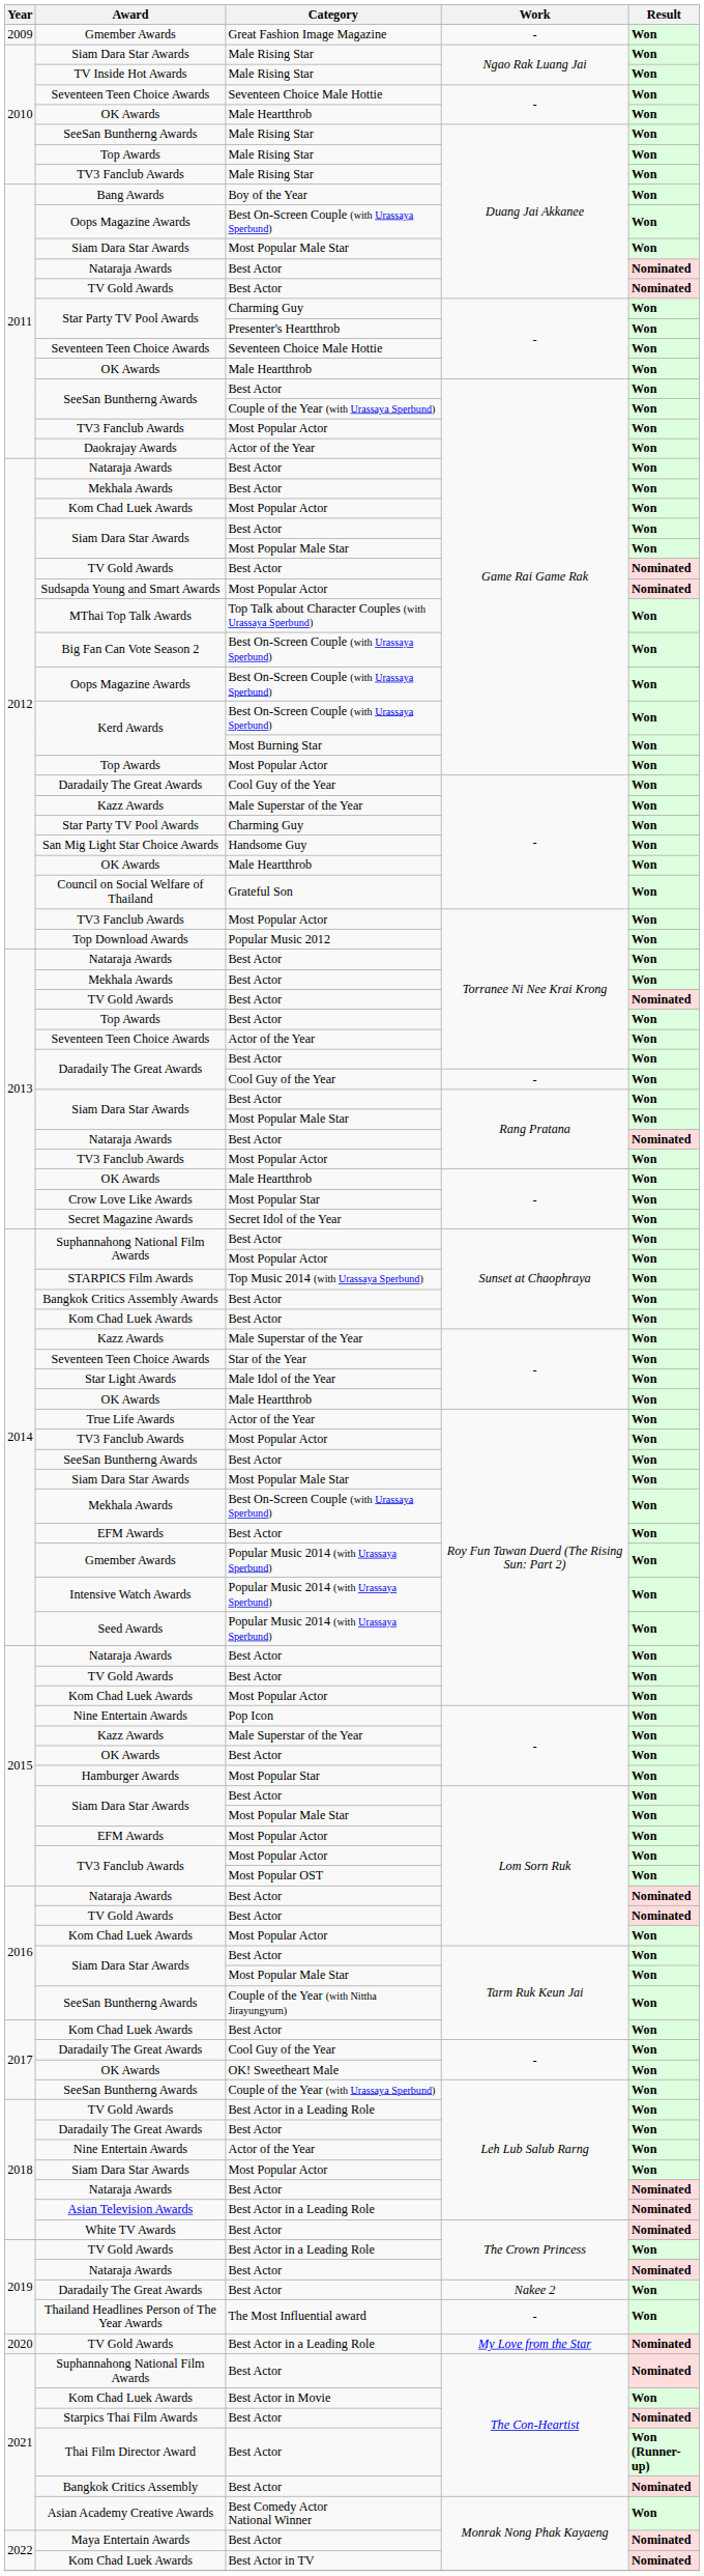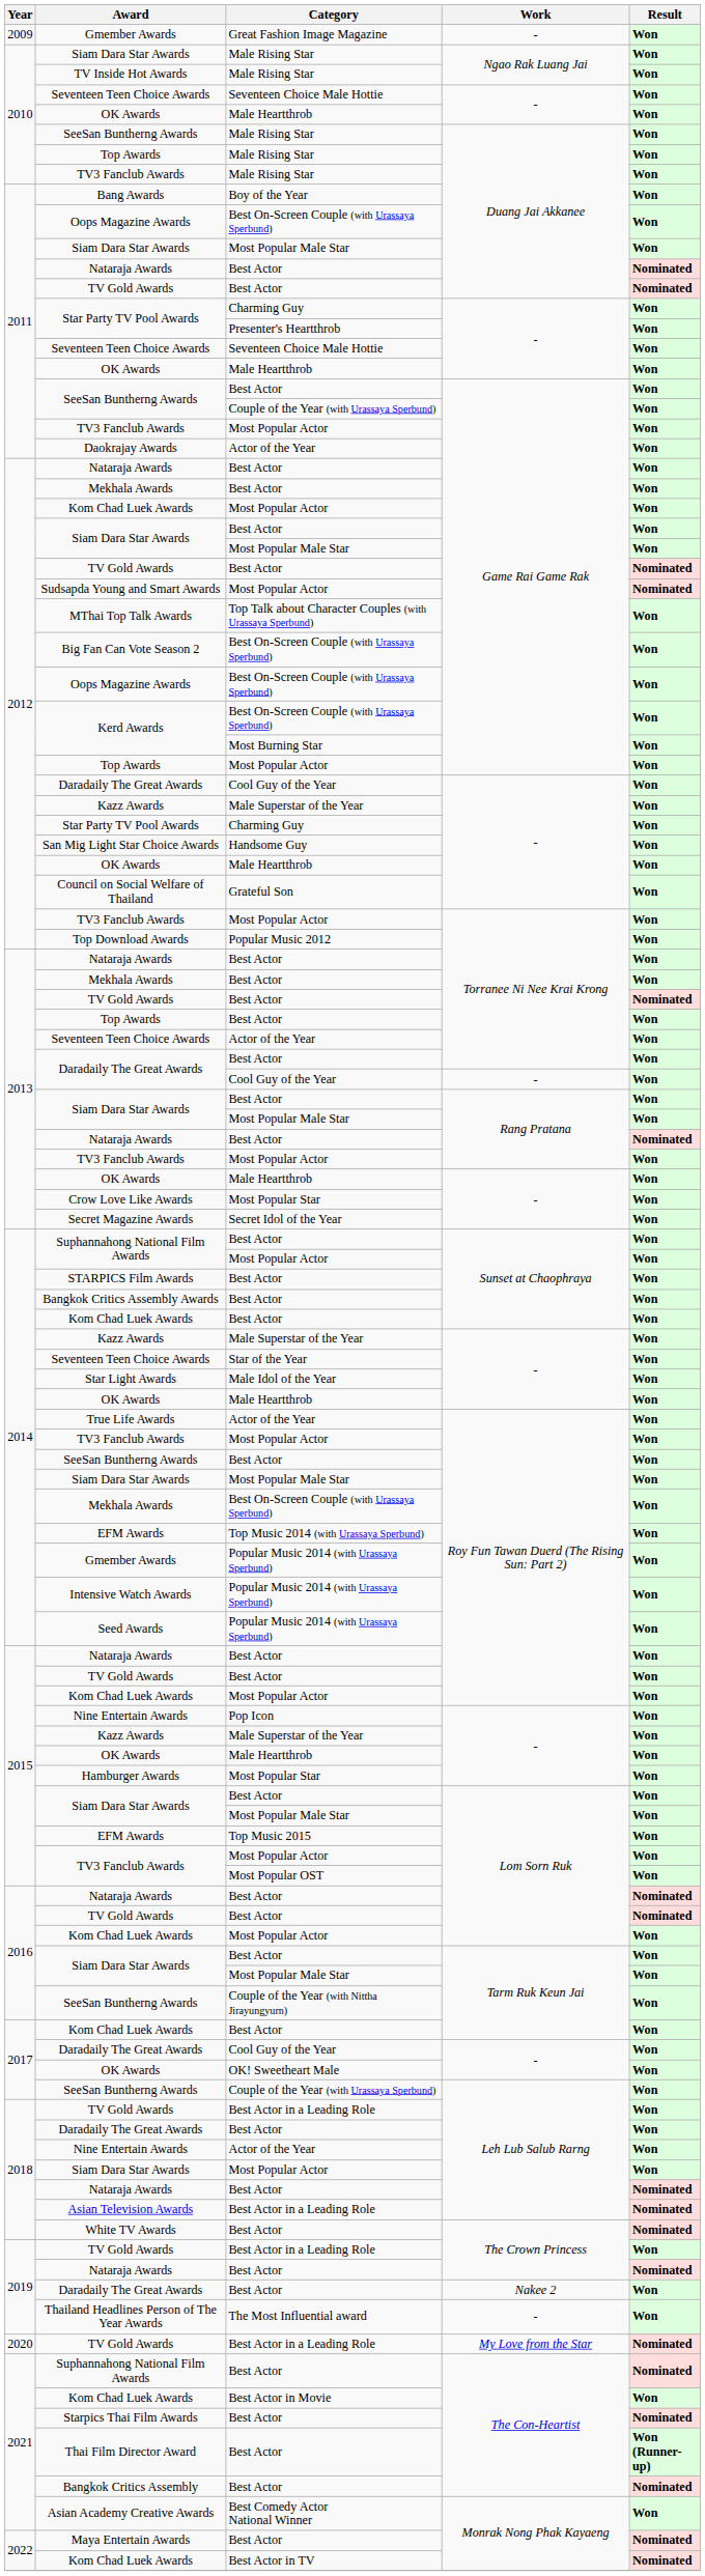 <table class="wikitable" width="100%">
 <tr>
 <th>Year</th>
 <th>Award</th>
 <th>Category</th>
 <th>Work</th>
 <th>Result</th>
 </tr>
 <tr>
 <td>2009</td>
 <td rowspan="1" align="center">Gmember Awards</td>
 <td>Great Fashion Image Magazine</td>
 <td rowspan="1" align="center">-</td>
 <td style="background: #ddffdd"><strong>Won</strong></td>
 </tr>
 <tr>
 <td rowspan="7">2010</td>
 <td rowspan="1" align="center">Siam Dara Star Awards</td>
 <td>Male Rising Star</td>
 <td rowspan="2" align="center"><em>Ngao Rak Luang Jai</em></td>
 <td style="background: #ddffdd"><strong>Won</strong></td>
 </tr>
 <tr>
 <td rowspan="1" align="center">TV Inside Hot Awards</td>
 <td>Male Rising Star</td>
 <td style="background: #ddffdd"><strong>Won</strong></td>
 </tr>
 <tr>
 <td rowspan="1" align="center">Seventeen Teen Choice Awards</td>
 <td>Seventeen Choice Male Hottie</td>
 <td rowspan="2" align="center">-</td>
 <td style="background: #ddffdd"><strong>Won</strong></td>
 </tr>
 <tr>
 <td rowspan="1" align="center">OK Awards</td>
 <td>Male Heartthrob</td>
 <td style="background: #ddffdd"><strong>Won</strong></td>
 </tr>
 <tr>
 <td rowspan="1" align="center">SeeSan Buntherng Awards</td>
 <td>Male Rising Star</td>
 <td rowspan="8"  align="center"><em>Duang Jai Akkanee</em></td>
 <td style="background: #ddffdd"><strong>Won</strong></td>
 </tr>
 <tr>
 <td rowspan="1" align="center">Top Awards</td>
 <td>Male Rising Star</td>
 <td style="background: #ddffdd"><strong>Won</strong></td>
 </tr>
 <tr>
 <td rowspan="1" align="center">TV3 Fanclub Awards</td>
 <td>Male Rising Star</td>
 <td style="background: #ddffdd"><strong>Won</strong></td>
 </tr>
 <tr>
 <td rowspan="13">2011</td>
 <td rowspan="1" align="center">Bang Awards</td>
 <td>Boy of the Year</td>
 <td style="background: #ddffdd"><strong>Won</strong></td>
 </tr>
 <tr>
 <td rowspan="1" align="center">Oops Magazine Awards</td>
 <td>Best On-Screen Couple <small>(with <a href='#'>Urassaya Sperbund</a>)</small></td>
 <td style="background: #ddffdd"><strong>Won</strong></td>
 </tr>
 <tr>
 <td rowspan="1" align="center">Siam Dara Star Awards</td>
 <td>Most Popular Male Star</td>
 <td style="background: #ddffdd"><strong>Won</strong></td>
 </tr>
 <tr>
 <td rowspan="1" align="center">Nataraja Awards</td>
 <td>Best Actor</td>
 <td style="background: #ffdddd"><strong>Nominated</strong></td>
 </tr>
 <tr>
 <td rowspan="1" align="center">TV Gold Awards</td>
 <td>Best Actor</td>
 <td style="background: #ffdddd"><strong>Nominated</strong></td>
 </tr>
 <tr>
 <td rowspan="2" align="center">Star Party TV Pool Awards</td>
 <td>Charming Guy</td>
 <td rowspan="4" align="center">-</td>
 <td style="background: #ddffdd"><strong>Won</strong></td>
 </tr>
 <tr>
 <td>Presenter's Heartthrob</td>
 <td style="background: #ddffdd"><strong>Won</strong></td>
 </tr>
 <tr>
 <td rowspan="1" align="center">Seventeen Teen Choice Awards</td>
 <td>Seventeen Choice Male Hottie</td>
 <td style="background: #ddffdd"><strong>Won</strong></td>
 </tr>
 <tr>
 <td rowspan="1" align="center">OK Awards</td>
 <td>Male Heartthrob</td>
 <td style="background: #ddffdd"><strong>Won</strong></td>
 </tr>
 <tr>
 <td rowspan="2" align="center">SeeSan Buntherng Awards</td>
 <td>Best Actor</td>
 <td rowspan="17" align="center"><em>Game Rai Game Rak</em></td>
 <td style="background: #ddffdd"><strong>Won</strong></td>
 </tr>
 <tr>
 <td>Couple of the Year <small>(with <a href='#'>Urassaya Sperbund</a>)</small></td>
 <td style="background: #ddffdd"><strong>Won</strong></td>
 </tr>
 <tr>
 <td rowspan="1" align="center">TV3 Fanclub Awards</td>
 <td>Most Popular Actor</td>
 <td style="background: #ddffdd"><strong>Won</strong></td>
 </tr>
 <tr>
 <td rowspan="1" align="center">Daokrajay Awards</td>
 <td>Actor of the Year</td>
 <td style="background: #ddffdd"><strong>Won</strong></td>
 </tr>
 <tr>
 <td rowspan="21">2012</td>
 <td rowspan="1" align="center">Nataraja Awards</td>
 <td>Best Actor</td>
 <td style="background: #ddffdd"><strong>Won</strong></td>
 </tr>
 <tr>
 <td rowspan="1" align="center">Mekhala Awards</td>
 <td>Best Actor</td>
 <td style="background: #ddffdd"><strong>Won</strong></td>
 </tr>
 <tr>
 <td rowspan="1" align="center">Kom Chad Luek Awards</td>
 <td>Most Popular Actor</td>
 <td style="background: #ddffdd"><strong>Won</strong></td>
 </tr>
 <tr>
 <td rowspan="2" align="center">Siam Dara Star Awards</td>
 <td>Best Actor</td>
 <td style="background: #ddffdd"><strong>Won</strong></td>
 </tr>
 <tr>
 <td>Most Popular Male Star</td>
 <td style="background: #ddffdd"><strong>Won</strong></td>
 </tr>
 <tr>
 <td rowspan="1" align="center">TV Gold Awards</td>
 <td>Best Actor</td>
 <td style="background: #ffdddd"><strong>Nominated</strong></td>
 </tr>
 <tr>
 <td rowspan="1" align="center">Sudsapda Young and Smart Awards</td>
 <td>Most Popular Actor</td>
 <td style="background: #ffdddd"><strong>Nominated</strong></td>
 </tr>
 <tr>
 <td rowspan="1" align="center">MThai Top Talk Awards</td>
 <td>Top Talk about Character Couples <small>(with <a href='#'>Urassaya Sperbund</a>)</small></td>
 <td style="background: #ddffdd"><strong>Won</strong></td>
 </tr>
 <tr>
 <td rowspan="1"  align="center">Big Fan Can Vote Season 2</td>
 <td>Best On-Screen Couple <small>(with <a href='#'>Urassaya Sperbund</a>)</small></td>
 <td style="background: #ddffdd"><strong>Won</strong></td>
 </tr>
 <tr>
 <td rowspan="1"  align="center">Oops Magazine Awards</td>
 <td>Best On-Screen Couple <small>(with <a href='#'>Urassaya Sperbund</a>)</small></td>
 <td style="background: #ddffdd"><strong>Won</strong></td>
 </tr>
 <tr>
 <td rowspan="2" align="center">Kerd Awards</td>
 <td>Best On-Screen Couple <small>(with <a href='#'>Urassaya Sperbund</a>)</small></td>
 <td style="background: #ddffdd"><strong>Won</strong></td>
 </tr>
 <tr>
 <td>Most Burning Star</td>
 <td style="background: #ddffdd"><strong>Won</strong></td>
 </tr>
 <tr>
 <td rowspan="1" align="center">Top Awards</td>
 <td>Most Popular Actor</td>
 <td style="background: #ddffdd"><strong>Won</strong></td>
 </tr>
 <tr>
 <td rowspan="1" align="center">Daradaily The Great Awards</td>
 <td>Cool Guy of the Year</td>
 <td rowspan="6" align="center">-</td>
 <td style="background: #ddffdd"><strong>Won</strong></td>
 </tr>
 <tr>
 <td rowspan="1" align="center">Kazz Awards</td>
 <td>Male Superstar of the Year</td>
 <td style="background: #ddffdd"><strong>Won</strong></td>
 </tr>
 <tr>
 <td rowspan="1" align="center">Star Party TV Pool Awards</td>
 <td>Charming Guy</td>
 <td style="background: #ddffdd"><strong>Won</strong></td>
 </tr>
 <tr>
 <td rowspan="1" align="center">San Mig Light Star Choice Awards</td>
 <td>Handsome Guy</td>
 <td style="background: #ddffdd"><strong>Won</strong></td>
 </tr>
 <tr>
 <td rowspan="1" align="center">OK Awards</td>
 <td>Male Heartthrob</td>
 <td style="background: #ddffdd"><strong>Won</strong></td>
 </tr>
 <tr>
 <td rowspan="1" align="center">Council on Social Welfare of Thailand</td>
 <td>Grateful Son</td>
 <td style="background: #ddffdd"><strong>Won</strong></td>
 </tr>
 <tr>
 <td rowspan="1" align="center">TV3 Fanclub Awards</td>
 <td>Most Popular Actor</td>
 <td rowspan="8"  align="center"><em>Torranee Ni Nee Krai Krong</em></td>
 <td style="background: #ddffdd"><strong>Won</strong></td>
 </tr>
 <tr>
 <td rowspan="1" align="center">Top Download Awards</td>
 <td>Popular Music 2012</td>
 <td style="background: #ddffdd"><strong>Won</strong></td>
 </tr>
 <tr>
 <td rowspan="14">2013</td>
 <td rowspan="1" align="center">Nataraja Awards</td>
 <td>Best Actor</td>
 <td style="background: #ddffdd"><strong>Won</strong></td>
 </tr>
 <tr>
 <td rowspan="1" align="center">Mekhala Awards</td>
 <td>Best Actor</td>
 <td style="background: #ddffdd"><strong>Won</strong></td>
 </tr>
 <tr>
 <td rowspan="1" align="center">TV Gold Awards</td>
 <td>Best Actor</td>
 <td style="background: #ffdddd"><strong>Nominated</strong></td>
 </tr>
 <tr>
 <td rowspan="1" align="center">Top Awards</td>
 <td>Best Actor</td>
 <td style="background: #ddffdd"><strong>Won</strong></td>
 </tr>
 <tr>
 <td rowspan="1" align="center">Seventeen Teen Choice Awards</td>
 <td>Actor of the Year</td>
 <td style="background: #ddffdd"><strong>Won</strong></td>
 </tr>
 <tr>
 <td rowspan="2" align="center">Daradaily The Great Awards</td>
 <td>Best Actor</td>
 <td style="background: #ddffdd"><strong>Won</strong></td>
 </tr>
 <tr>
 <td>Cool Guy of the Year</td>
 <td rowspan="1" align="center">-</td>
 <td style="background: #ddffdd"><strong>Won</strong></td>
 </tr>
 <tr>
 <td rowspan="2" align="center">Siam Dara Star Awards</td>
 <td>Best Actor</td>
 <td rowspan="4" align="center"><em>Rang Pratana</em></td>
 <td style="background: #ddffdd"><strong>Won</strong></td>
 </tr>
 <tr>
 <td>Most Popular Male Star</td>
 <td style="background: #ddffdd"><strong>Won</strong></td>
 </tr>
 <tr>
 <td rowspan="1" align="center">Nataraja Awards</td>
 <td>Best Actor</td>
 <td style="background: #ffdddd"><strong>Nominated</strong></td>
 </tr>
 <tr>
 <td rowspan="1" align="center">TV3 Fanclub Awards</td>
 <td>Most Popular Actor</td>
 <td style="background: #ddffdd"><strong>Won</strong></td>
 </tr>
 <tr>
 <td rowspan="1" align="center">OK Awards</td>
 <td>Male Heartthrob</td>
 <td rowspan="3" align="center">-</td>
 <td style="background: #ddffdd"><strong>Won</strong></td>
 </tr>
 <tr>
 <td rowspan="1" align="center">Crow Love Like Awards</td>
 <td>Most Popular Star</td>
 <td style="background: #ddffdd"><strong>Won</strong></td>
 </tr>
 <tr>
 <td rowspan="1" align="center">Secret Magazine Awards</td>
 <td>Secret Idol of the Year</td>
 <td style="background: #ddffdd"><strong>Won</strong></td>
 </tr>
 <tr>
 <td rowspan="18">2014</td>
 <td rowspan="2" align="center">Suphannahong National Film Awards</td>
 <td>Best Actor</td>
 <td rowspan="5" align="center"><em>Sunset at Chaophraya</em></td>
 <td style="background: #ddffdd"><strong>Won</strong></td>
 </tr>
 <tr>
 <td>Most Popular Actor</td>
 <td style="background: #ddffdd"><strong>Won</strong></td>
 </tr>
 <tr>
 <td rowspan="1" align="center">STARPICS Film Awards</td>
-<td>Top Music 2014 <small>(with <a href='#'>Urassaya Sperbund</a>)</small></td>
+<td>Best Actor</td>
 <td style="background: #ddffdd"><strong>Won</strong></td>
 </tr>
 <tr>
 <td rowspan="1" align="center">Bangkok Critics Assembly Awards</td>
 <td>Best Actor</td>
 <td style="background: #ddffdd"><strong>Won</strong></td>
 </tr>
 <tr>
 <td rowspan="1" align="center">Kom Chad Luek Awards</td>
 <td>Best Actor</td>
 <td style="background: #ddffdd"><strong>Won</strong></td>
 </tr>
 <tr>
 <td rowspan="1" align="center">Kazz Awards</td>
 <td>Male Superstar of the Year</td>
 <td rowspan="4" align="center">-</td>
 <td style="background: #ddffdd"><strong>Won</strong></td>
 </tr>
 <tr>
 <td rowspan="1" align="center">Seventeen Teen Choice Awards</td>
 <td>Star of the Year</td>
 <td style="background: #ddffdd"><strong>Won</strong></td>
 </tr>
 <tr>
 <td rowspan="1" align="center">Star Light Awards</td>
 <td>Male Idol of the Year</td>
 <td style="background: #ddffdd"><strong>Won</strong></td>
 </tr>
 <tr>
 <td rowspan="1" align="center">OK Awards</td>
 <td>Male Heartthrob</td>
 <td style="background: #ddffdd"><strong>Won</strong></td>
 </tr>
 <tr>
 <td rowspan="1" align="center">True Life Awards</td>
 <td>Actor of the Year</td>
 <td rowspan="12" align="center"><em>Roy Fun Tawan Duerd (The Rising Sun: Part 2)</em></td>
 <td style="background: #ddffdd"><strong>Won</strong></td>
 </tr>
 <tr>
 <td rowspan="1" align="center">TV3 Fanclub Awards</td>
 <td>Most Popular Actor</td>
 <td style="background: #ddffdd"><strong>Won</strong></td>
 </tr>
 <tr>
 <td rowspan="1" align="center">SeeSan Buntherng Awards</td>
 <td>Best Actor</td>
 <td style="background: #ddffdd"><strong>Won</strong></td>
 </tr>
 <tr>
 <td rowspan="1" align="center">Siam Dara Star Awards</td>
 <td>Most Popular Male Star</td>
 <td style="background: #ddffdd"><strong>Won</strong></td>
 </tr>
 <tr>
 <td rowspan="1" align="center">Mekhala Awards</td>
 <td>Best On-Screen Couple <small>(with <a href='#'>Urassaya Sperbund</a>)</small></td>
 <td style="background: #ddffdd"><strong>Won</strong></td>
 </tr>
 <tr>
 <td rowspan="1" align="center">EFM Awards</td>
-<td>Best Actor</td>
+<td>Top Music 2014 <small>(with <a href='#'>Urassaya Sperbund</a>)</small></td>
 <td style="background: #ddffdd"><strong>Won</strong></td>
 </tr>
 <tr>
 <td rowspan="1" align="center">Gmember Awards</td>
 <td>Popular Music 2014 <small>(with <a href='#'>Urassaya Sperbund</a>)</small></td>
 <td style="background: #ddffdd"><strong>Won</strong></td>
 </tr>
 <tr>
 <td rowspan="1" align="center">Intensive Watch Awards</td>
 <td>Popular Music 2014 <small>(with <a href='#'>Urassaya Sperbund</a>)</small></td>
 <td style="background: #ddffdd"><strong>Won</strong></td>
 </tr>
 <tr>
 <td rowspan="1" align="center">Seed Awards</td>
 <td>Popular Music 2014 <small>(with <a href='#'>Urassaya Sperbund</a>)</small></td>
 <td style="background: #ddffdd"><strong>Won</strong></td>
 </tr>
 <tr>
 <td rowspan="12">2015</td>
 <td rowspan="1" align="center">Nataraja Awards</td>
 <td>Best Actor</td>
 <td style="background: #ddffdd"><strong>Won</strong></td>
 </tr>
 <tr>
 <td rowspan="1" align="center">TV Gold Awards</td>
 <td>Best Actor</td>
 <td style="background: #ddffdd"><strong>Won</strong></td>
 </tr>
 <tr>
 <td rowspan="1" align="center">Kom Chad Luek Awards</td>
 <td>Most Popular Actor</td>
 <td style="background: #ddffdd"><strong>Won</strong></td>
 </tr>
 <tr>
 <td rowspan="1" align="center">Nine Entertain Awards</td>
 <td>Pop Icon</td>
 <td rowspan="4" align="center">-</td>
 <td style="background: #ddffdd"><strong>Won</strong></td>
 </tr>
 <tr>
 <td rowspan="1" align="center">Kazz Awards</td>
 <td>Male Superstar of the Year</td>
 <td style="background: #ddffdd"><strong>Won</strong></td>
 </tr>
 <tr>
 <td rowspan="1" align="center">OK Awards</td>
-<td>Best Actor</td>
+<td>Male Heartthrob</td>
 <td style="background: #ddffdd"><strong>Won</strong></td>
 </tr>
 <tr>
 <td rowspan="1" align="center">Hamburger Awards</td>
 <td>Most Popular Star</td>
 <td style="background: #ddffdd"><strong>Won</strong></td>
 </tr>
 <tr>
 <td rowspan="2" align="center">Siam Dara Star Awards</td>
 <td>Best Actor</td>
 <td rowspan="8" align="center"><em>Lom Sorn Ruk</em></td>
 <td style="background: #ddffdd"><strong>Won</strong></td>
 </tr>
 <tr>
 <td>Most Popular Male Star</td>
 <td style="background: #ddffdd"><strong>Won</strong></td>
 </tr>
 <tr>
 <td rowspan="1" align="center">EFM Awards</td>
-<td>Most Popular Actor</td>
+<td>Top Music 2015</td>
 <td style="background: #ddffdd"><strong>Won</strong></td>
 </tr>
 <tr>
 <td rowspan="2" align="center">TV3 Fanclub Awards</td>
 <td>Most Popular Actor</td>
 <td style="background: #ddffdd"><strong>Won</strong></td>
 </tr>
 <tr>
 <td>Most Popular OST</td>
 <td style="background: #ddffdd"><strong>Won</strong></td>
 </tr>
 <tr>
 <td rowspan="6">2016</td>
 <td rowspan="1" align="center">Nataraja Awards</td>
 <td>Best Actor</td>
 <td style="background: #ffdddd"><strong>Nominated</strong></td>
 </tr>
 <tr>
 <td rowspan="1" align="center">TV Gold Awards</td>
 <td>Best Actor</td>
 <td style="background: #ffdddd"><strong>Nominated</strong></td>
 </tr>
 <tr>
 <td rowspan="1" align="center">Kom Chad Luek Awards</td>
 <td>Most Popular Actor</td>
 <td style="background: #ddffdd"><strong>Won</strong></td>
 </tr>
 <tr>
 <td rowspan="2" align="center">Siam Dara Star Awards</td>
 <td>Best Actor</td>
 <td rowspan="4" align="center"><em>Tarm Ruk Keun Jai</em></td>
 <td style="background: #ddffdd"><strong>Won</strong></td>
 </tr>
 <tr>
 <td>Most Popular Male Star</td>
 <td style="background: #ddffdd"><strong>Won</strong></td>
 </tr>
 <tr>
 <td rowspan="1" align="center">SeeSan Buntherng Awards</td>
 <td>Couple of the Year <small>(with Nittha Jirayungyurn)</small></td>
 <td style="background: #ddffdd"><strong>Won</strong></td>
 </tr>
 <tr>
 <td rowspan="4">2017</td>
 <td rowspan="1" align="center">Kom Chad Luek Awards</td>
 <td>Best Actor</td>
 <td style="background: #ddffdd"><strong>Won</strong></td>
 </tr>
 <tr>
 <td rowspan="1" align="center">Daradaily The Great Awards</td>
 <td>Cool Guy of the Year</td>
 <td rowspan="2" align="center">-</td>
 <td style="background: #ddffdd"><strong>Won</strong></td>
 </tr>
 <tr>
 <td rowspan="1" align="center">OK Awards</td>
 <td>OK! Sweetheart Male</td>
 <td style="background: #ddffdd"><strong>Won</strong></td>
 </tr>
 <tr>
 <td rowspan="1" align="center">SeeSan Buntherng Awards</td>
 <td>Couple of the Year <small>(with <a href='#'>Urassaya Sperbund</a>)</small></td>
 <td rowspan="7" align="center"><em>Leh Lub Salub Rarng</em></td>
 <td style="background: #ddffdd"><strong>Won</strong></td>
 </tr>
 <tr>
 <td rowspan="7">2018</td>
 <td rowspan="1" align="center">TV Gold Awards</td>
 <td>Best Actor in a Leading Role</td>
 <td style="background: #ddffdd"><strong>Won</strong></td>
 </tr>
 <tr>
 <td rowspan="1" align="center">Daradaily The Great Awards</td>
 <td>Best Actor</td>
 <td style="background: #ddffdd"><strong>Won</strong></td>
 </tr>
 <tr>
 <td rowspan="1" align="center">Nine Entertain Awards</td>
 <td>Actor of the Year</td>
 <td style="background: #ddffdd"><strong>Won</strong></td>
 </tr>
 <tr>
 <td rowspan="1" align="center">Siam Dara Star Awards</td>
 <td>Most Popular Actor</td>
 <td style="background: #ddffdd"><strong>Won</strong></td>
 </tr>
 <tr>
 <td rowspan="1" align="center">Nataraja Awards</td>
 <td>Best Actor</td>
 <td style="background: #ffdddd"><strong>Nominated</strong></td>
 </tr>
 <tr>
 <td rowspan="1" align="center"><a href='#'>Asian Television Awards</a></td>
 <td>Best Actor in a Leading Role</td>
 <td style="background: #ffdddd"><strong>Nominated</strong></td>
 </tr>
 <tr>
 <td rowspan="1" align="center">White TV Awards</td>
 <td>Best Actor</td>
 <td rowspan="3" align="center"><em>The Crown Princess</em></td>
 <td style="background: #ffdddd"><strong>Nominated</strong></td>
 </tr>
 <tr>
 <td rowspan="4">2019</td>
 <td rowspan="1" align="center">TV Gold Awards</td>
 <td>Best Actor in a Leading Role</td>
 <td style="background: #ddffdd"><strong>Won</strong></td>
 </tr>
 <tr>
 <td rowspan="1" align="center">Nataraja Awards</td>
 <td>Best Actor</td>
 <td style="background: #ffdddd"><strong>Nominated</strong></td>
 </tr>
 <tr>
 <td rowspan="1" align="center">Daradaily The Great Awards</td>
 <td>Best Actor</td>
 <td rowspan="1" align="center"><em>Nakee 2</em></td>
 <td style="background: #ddffdd"><strong>Won</strong></td>
 </tr>
 <tr>
 <td rowspan="1" align="center">Thailand Headlines Person of The Year Awards</td>
 <td>The Most Influential award</td>
 <td rowspan="1" align="center">-</td>
 <td style="background: #ddffdd"><strong>Won</strong></td>
 </tr>
 <tr>
 <td rowspan="1">2020</td>
 <td rowspan="1" align="center">TV Gold Awards</td>
 <td>Best Actor in a Leading Role</td>
 <td rowspan="1" align="center"><em><a href='#'>My Love from the Star</a></em></td>
 <td style="background: #ffdddd"><strong>Nominated</strong></td>
 </tr>
 <tr>
 <td rowspan="6">2021</td>
 <td rowspan="1" align="center">Suphannahong National Film Awards</td>
 <td>Best Actor</td>
 <td rowspan="5" align="center"><em><a href='#'>The Con-Heartist</a></em></td>
 <td style="background: #ffdddd"><strong>Nominated</strong></td>
 </tr>
 <tr>
 <td rowspan="1" align="center">Kom Chad Luek Awards</td>
 <td>Best Actor in Movie</td>
 <td style="background: #ddffdd"><strong>Won</strong></td>
 </tr>
 <tr>
 <td rowspan="1" align="center">Starpics Thai Film Awards</td>
 <td>Best Actor</td>
 <td style="background: #ffdddd"><strong>Nominated</strong></td>
 </tr>
 <tr>
 <td rowspan="1" align="center">Thai Film Director Award</td>
 <td>Best Actor</td>
 <td style="background: #ddffdd"><strong>Won <br>(Runner-up)</strong></td>
 </tr>
 <tr>
 <td rowspan="1" align="center">Bangkok Critics Assembly</td>
 <td>Best Actor</td>
 <td style="background: #ffdddd"><strong>Nominated</strong></td>
 </tr>
 <tr>
 <td rowspan="1" align="center">Asian Academy Creative Awards</td>
 <td>Best Comedy Actor <br> National Winner</td>
 <td rowspan="3" align="center"><em>Monrak Nong Phak Kayaeng</em></td>
 <td style="background: #ddffdd"><strong>Won</strong></td>
 </tr>
 <tr>
 <td rowspan="2">2022</td>
 <td rowspan="1" align="center">Maya Entertain Awards</td>
 <td>Best Actor</td>
 <td style="background: #ffdddd"><strong>Nominated</strong></td>
 </tr>
 <tr>
 <td rowspan="1" align="center">Kom Chad Luek Awards</td>
 <td>Best Actor in TV</td>
 <td style="background: #ffdddd"><strong>Nominated</strong></td>
 </tr>
 <tr>
 </tr>
 </table>
